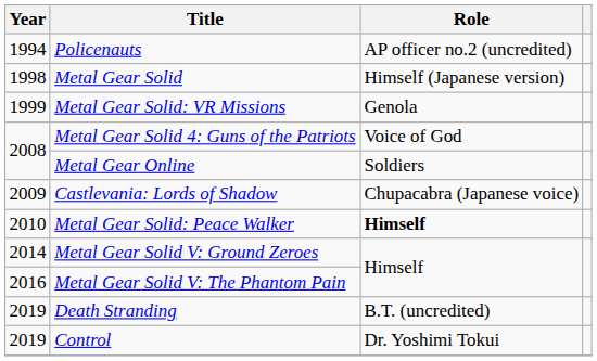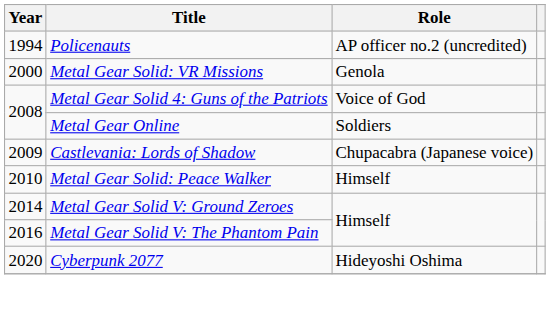 <table class="wikitable sortable">
 <tr>
 <th>Year</th>
 <th>Title</th>
 <th>Role</th>
 <th class="unsortable"></th>
 </tr>
 <tr>
 <td>1994</td>
 <td><em><a href='#'>Policenauts</a></em></td>
 <td>AP officer no.2 (uncredited)</td>
 <td></td>
 </tr>
 <tr>
-<td>1998</td>
-<td><em><a href='#'>Metal Gear Solid</a></em></td>
-<td>Himself (Japanese version)</td>
-<td></td>
-</tr>
-<tr>
-<td>1999</td>
+<td>2000</td>
 <td><em><a href='#'>Metal Gear Solid: VR Missions</a></em></td>
 <td>Genola</td>
 <td></td>
 </tr>
 <tr>
 <td rowspan=2>2008</td>
 <td><em><a href='#'>Metal Gear Solid 4: Guns of the Patriots</a></em></td>
 <td>Voice of God</td>
 <td></td>
 </tr>
 <tr>
 <td><em><a href='#'>Metal Gear Online</a></em></td>
 <td>Soldiers</td>
 <td></td>
 </tr>
 <tr>
 <td>2009</td>
 <td><em><a href='#'>Castlevania: Lords of Shadow</a></em></td>
 <td>Chupacabra (Japanese voice)</td>
 <td></td>
 </tr>
 <tr>
 <td>2010</td>
 <td><em><a href='#'>Metal Gear Solid: Peace Walker</a></em></td>
-<td><strong>Himself</strong></td>
+<td>Himself</td>
 </tr>
 <tr>
 <td>2014</td>
 <td><em><a href='#'>Metal Gear Solid V: Ground Zeroes</a></em></td>
 <td rowspan=2>Himself</td>
 <td rowspan="2"></td>
 </tr>
 <tr>
 <td>2016</td>
 <td><em><a href='#'>Metal Gear Solid V: The Phantom Pain</a></em></td>
 </tr>
 <tr>
-<td>2019</td>
-<td><em><a href='#'>Death Stranding</a></em></td>
-<td>B.T. (uncredited)</td>
-<td></td>
-</tr>
-<tr>
-<td>2019</td>
-<td><em><a href='#'>Control</a></em></td>
-<td>Dr. Yoshimi Tokui</td>
+<td>2020</td>
+<td><em><a href='#'>Cyberpunk 2077</a></em></td>
+<td>Hideyoshi Oshima</td>
 <td></td>
 </tr>
 <tr>
 </tr>
 </table>
